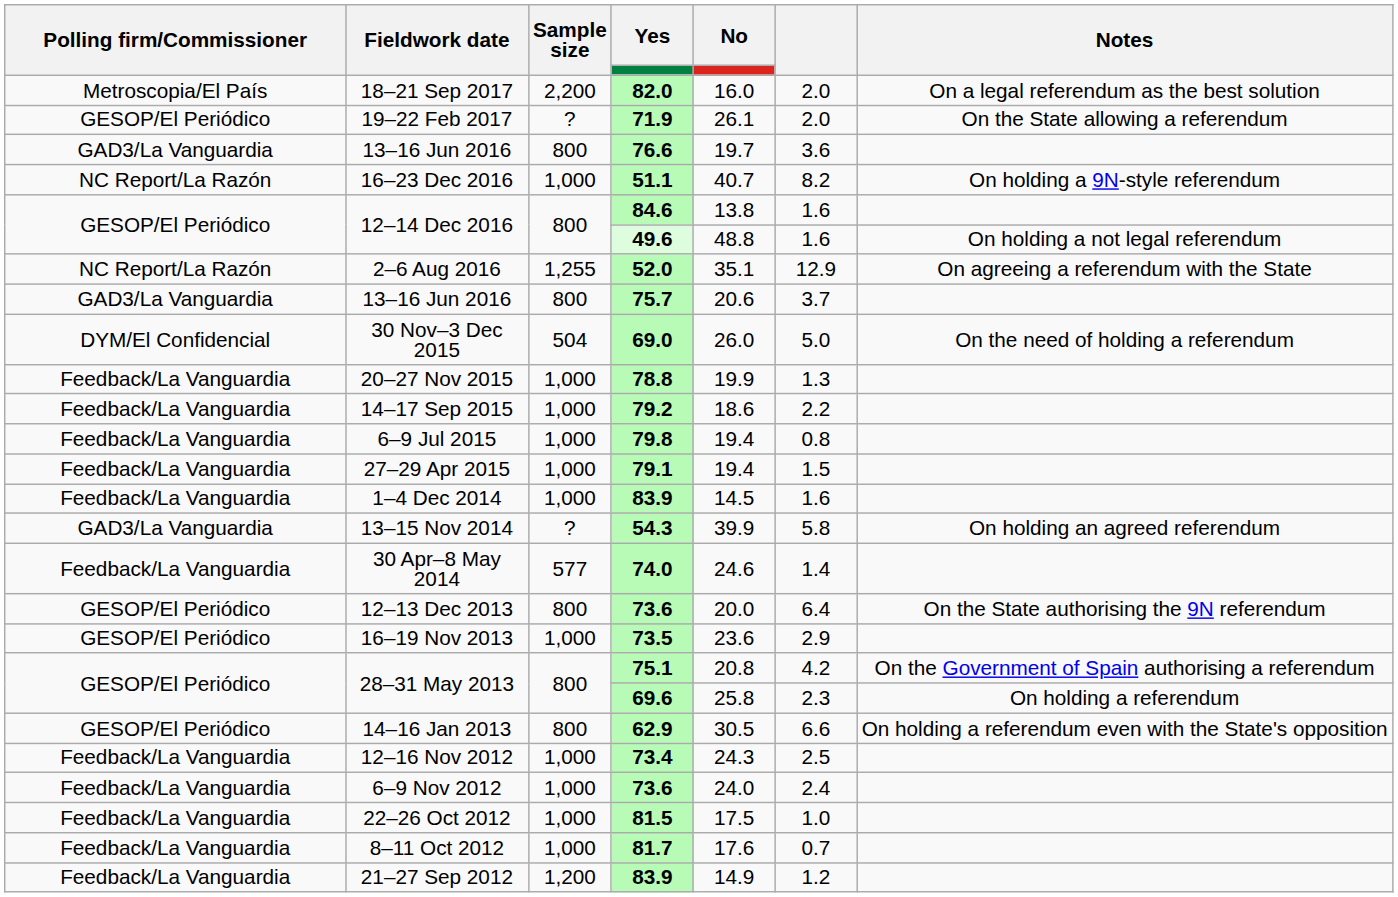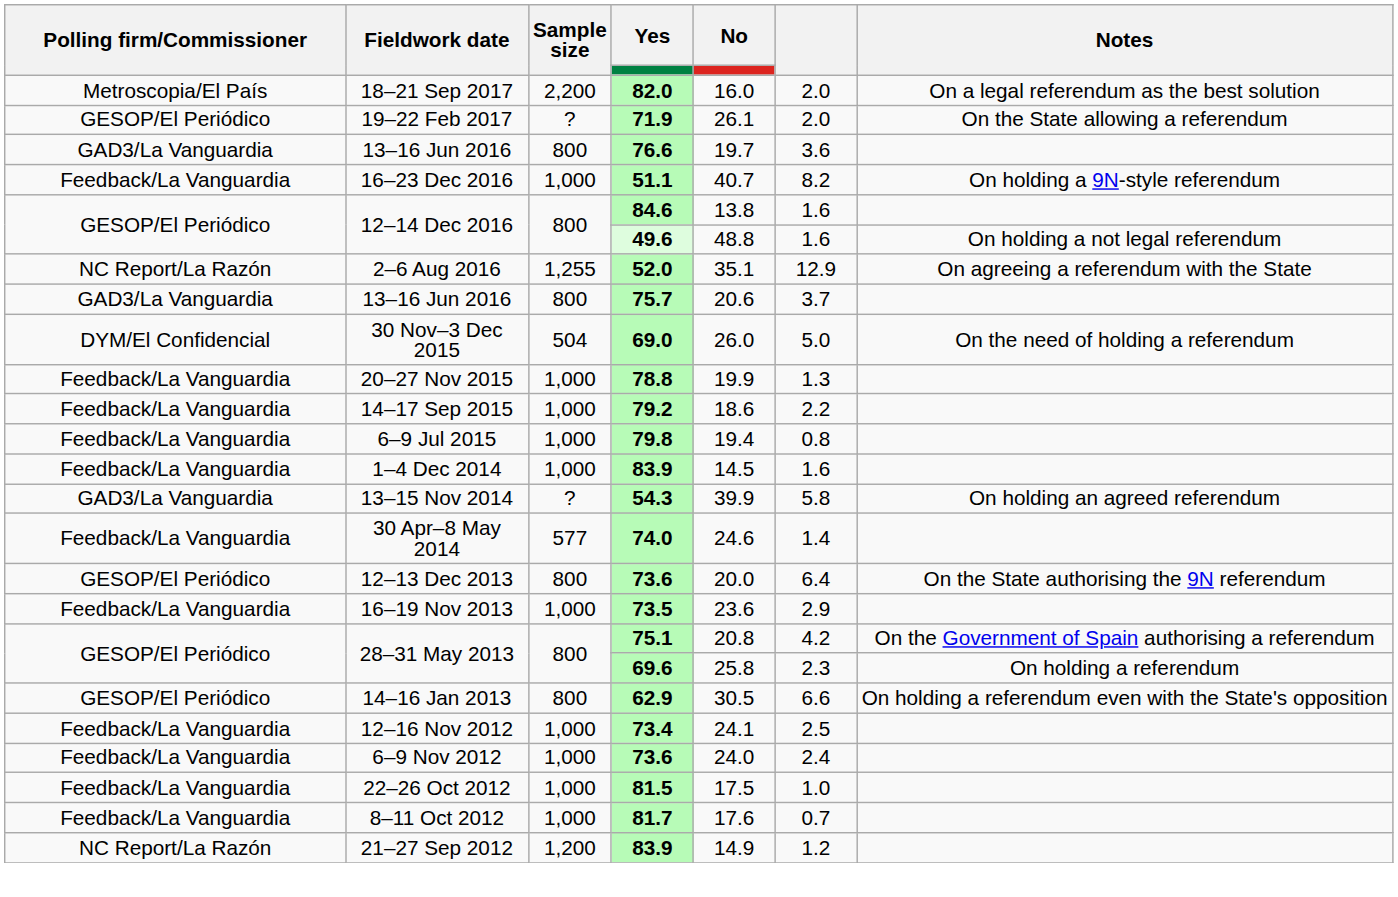 <table class="wikitable collapsible" style="text-align:center; font-size:90%; line-height:14px;">
 <tr style="height:42px; background:#e9e9e9;">
 <th style="width:230px;" rowspan="2">Polling firm/Commissioner</th>
 <th style="width:120px;" rowspan="2">Fieldwork date</th>
 <th style="width:50px;" rowspan="2">Sample size</th>
 <th style="width:50px;">Yes</th>
 <th style="width:50px;">No</th>
 <th style="width:50px;" rowspan="2"></th>
 <th rowspan="2">Notes</th>
 </tr>
 <tr>
 <th style="background:#008142;"></th>
 <th style="background:#DC241F;"></th>
 </tr>
 <tr>
 <td>Metroscopia/El País</td>
 <td>18–21 Sep 2017</td>
 <td>2,200</td>
 <td style="background:#B7FBB7;"><strong>82.0</strong></td>
 <td>16.0</td>
 <td>2.0</td>
 <td>On a legal referendum as the best solution</td>
 </tr>
 <tr>
 <td>GESOP/El Periódico</td>
 <td>19–22 Feb 2017</td>
 <td>?</td>
 <td style="background:#B7FBB7;"><strong>71.9</strong></td>
 <td>26.1</td>
 <td>2.0</td>
 <td>On the State allowing a referendum</td>
 </tr>
 <tr>
 <td>GAD3/La Vanguardia</td>
 <td>13–16 Jun 2016</td>
 <td>800</td>
 <td style="background:#B7FBB7;"><strong>76.6</strong></td>
 <td>19.7</td>
 <td>3.6</td>
 <td></td>
 </tr>
 <tr>
-<td>NC Report/La Razón</td>
+<td>Feedback/La Vanguardia</td>
 <td>16–23 Dec 2016</td>
 <td>1,000</td>
 <td style="background:#B7FBB7;"><strong>51.1</strong></td>
 <td>40.7</td>
 <td>8.2</td>
 <td>On holding a <a href='#'>9N</a>-style referendum</td>
 </tr>
 <tr>
 <td rowspan="2">GESOP/El Periódico</td>
 <td rowspan="2">12–14 Dec 2016</td>
 <td rowspan="2">800</td>
 <td style="background:#B7FBB7;"><strong>84.6</strong></td>
 <td>13.8</td>
 <td>1.6</td>
 <td></td>
 </tr>
 <tr>
 <td style="background:#DEFDDE;"><strong>49.6</strong></td>
 <td>48.8</td>
 <td>1.6</td>
 <td>On holding a not legal referendum</td>
 </tr>
 <tr>
 <td>NC Report/La Razón</td>
 <td>2–6 Aug 2016</td>
 <td>1,255</td>
 <td style="background:#B7FBB7;"><strong>52.0</strong></td>
 <td>35.1</td>
 <td>12.9</td>
 <td>On agreeing a referendum with the State</td>
 </tr>
 <tr>
 <td>GAD3/La Vanguardia</td>
 <td>13–16 Jun 2016</td>
 <td>800</td>
 <td style="background:#B7FBB7;"><strong>75.7</strong></td>
 <td>20.6</td>
 <td>3.7</td>
 <td></td>
 </tr>
 <tr>
 <td>DYM/El Confidencial</td>
 <td>30 Nov–3 Dec 2015</td>
 <td>504</td>
 <td style="background:#B7FBB7;"><strong>69.0</strong></td>
 <td>26.0</td>
 <td>5.0</td>
 <td>On the need of holding a referendum</td>
 </tr>
 <tr>
 <td>Feedback/La Vanguardia</td>
 <td>20–27 Nov 2015</td>
 <td>1,000</td>
 <td style="background:#B7FBB7;"><strong>78.8</strong></td>
 <td>19.9</td>
 <td>1.3</td>
 <td></td>
 </tr>
 <tr>
 <td>Feedback/La Vanguardia</td>
 <td>14–17 Sep 2015</td>
 <td>1,000</td>
 <td style="background:#B7FBB7;"><strong>79.2</strong></td>
 <td>18.6</td>
 <td>2.2</td>
 <td></td>
 </tr>
 <tr>
 <td>Feedback/La Vanguardia</td>
 <td>6–9 Jul 2015</td>
 <td>1,000</td>
 <td style="background:#B7FBB7;"><strong>79.8</strong></td>
 <td>19.4</td>
 <td>0.8</td>
 <td></td>
 </tr>
 <tr>
 <td>Feedback/La Vanguardia</td>
-<td>27–29 Apr 2015</td>
-<td>1,000</td>
-<td style="background:#B7FBB7;"><strong>79.1</strong></td>
-<td>19.4</td>
-<td>1.5</td>
-<td></td>
-</tr>
-<tr>
-<td>Feedback/La Vanguardia</td>
 <td>1–4 Dec 2014</td>
 <td>1,000</td>
 <td style="background:#B7FBB7;"><strong>83.9</strong></td>
 <td>14.5</td>
 <td>1.6</td>
 <td></td>
 </tr>
 <tr>
 <td>GAD3/La Vanguardia</td>
 <td>13–15 Nov 2014</td>
 <td>?</td>
 <td style="background:#B7FBB7;"><strong>54.3</strong></td>
 <td>39.9</td>
 <td>5.8</td>
 <td>On holding an agreed referendum</td>
 </tr>
 <tr>
 <td>Feedback/La Vanguardia</td>
 <td>30 Apr–8 May 2014</td>
 <td>577</td>
 <td style="background:#B7FBB7;"><strong>74.0</strong></td>
 <td>24.6</td>
 <td>1.4</td>
 <td></td>
 </tr>
 <tr>
 <td>GESOP/El Periódico</td>
 <td>12–13 Dec 2013</td>
 <td>800</td>
 <td style="background:#B7FBB7;"><strong>73.6</strong></td>
 <td>20.0</td>
 <td>6.4</td>
 <td>On the State authorising the <a href='#'>9N</a> referendum</td>
 </tr>
 <tr>
-<td>GESOP/El Periódico</td>
+<td>Feedback/La Vanguardia</td>
 <td>16–19 Nov 2013</td>
 <td>1,000</td>
 <td style="background:#B7FBB7;"><strong>73.5</strong></td>
 <td>23.6</td>
 <td>2.9</td>
 <td></td>
 </tr>
 <tr>
 <td rowspan="2">GESOP/El Periódico</td>
 <td rowspan="2">28–31 May 2013</td>
 <td rowspan="2">800</td>
 <td style="background:#B7FBB7;"><strong>75.1</strong></td>
 <td>20.8</td>
 <td>4.2</td>
 <td>On the <a href='#'>Government of Spain</a> authorising a referendum</td>
 </tr>
 <tr>
 <td style="background:#B7FBB7;"><strong>69.6</strong></td>
 <td>25.8</td>
 <td>2.3</td>
 <td>On holding a referendum</td>
 </tr>
 <tr>
 <td>GESOP/El Periódico</td>
 <td>14–16 Jan 2013</td>
 <td>800</td>
 <td style="background:#B7FBB7;"><strong>62.9</strong></td>
 <td>30.5</td>
 <td>6.6</td>
 <td>On holding a referendum even with the State's opposition</td>
 </tr>
 <tr>
 <td>Feedback/La Vanguardia</td>
 <td>12–16 Nov 2012</td>
 <td>1,000</td>
 <td style="background:#B7FBB7;"><strong>73.4</strong></td>
-<td>24.3</td>
+<td>24.1</td>
 <td>2.5</td>
 <td></td>
 </tr>
 <tr>
 <td>Feedback/La Vanguardia</td>
 <td>6–9 Nov 2012</td>
 <td>1,000</td>
 <td style="background:#B7FBB7;"><strong>73.6</strong></td>
 <td>24.0</td>
 <td>2.4</td>
 <td></td>
 </tr>
 <tr>
 <td>Feedback/La Vanguardia</td>
 <td>22–26 Oct 2012</td>
 <td>1,000</td>
 <td style="background:#B7FBB7;"><strong>81.5</strong></td>
 <td>17.5</td>
 <td>1.0</td>
 <td></td>
 </tr>
 <tr>
 <td>Feedback/La Vanguardia</td>
 <td>8–11 Oct 2012</td>
 <td>1,000</td>
 <td style="background:#B7FBB7;"><strong>81.7</strong></td>
 <td>17.6</td>
 <td>0.7</td>
 <td></td>
 </tr>
 <tr>
-<td>Feedback/La Vanguardia</td>
+<td>NC Report/La Razón</td>
 <td>21–27 Sep 2012</td>
 <td>1,200</td>
 <td style="background:#B7FBB7;"><strong>83.9</strong></td>
 <td>14.9</td>
 <td>1.2</td>
 <td></td>
 </tr>
 </table>
